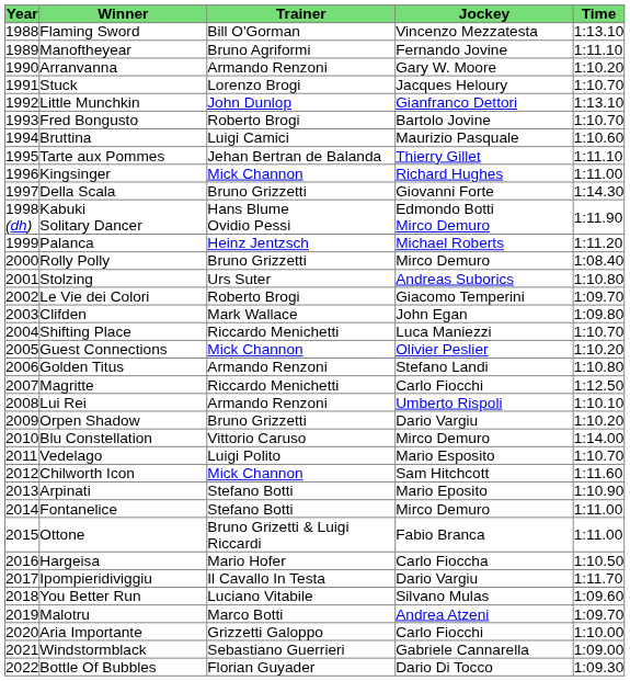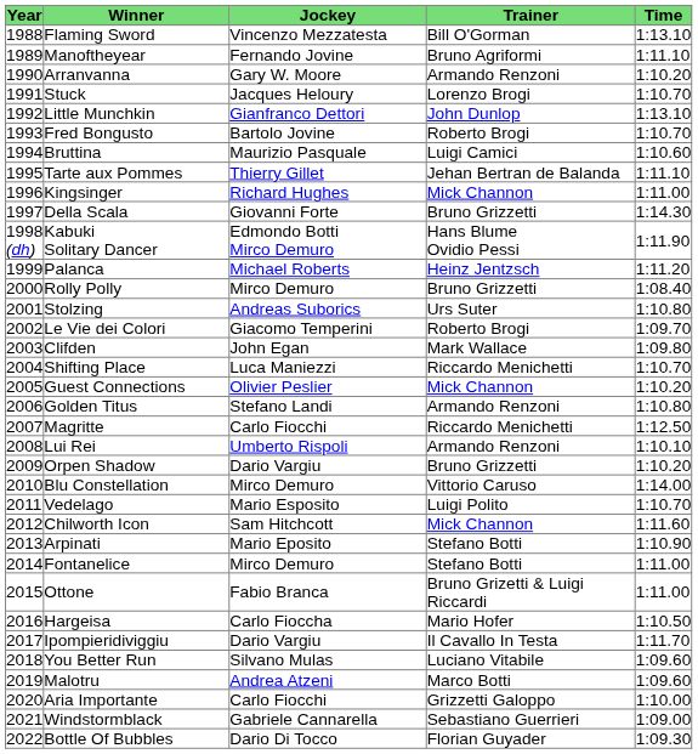 <table class = "sortable" | border="1" cellpadding="0" style="border-collapse: collapse; font-size:90%">
 <tr bgcolor="#77dd77" align="center">
 <th>Year</th>
 <th>Winner</th>
+<th>Jockey</th>
 <th>Trainer</th>
-<th>Jockey</th>
 <th>Time</th>
 </tr>
 <tr>
 <td>1988</td>
 <td width=160px>Flaming Sword</td>
+<td width=170px>Vincenzo Mezzatesta</td>
 <td width=180px>Bill O'Gorman</td>
-<td width=170px>Vincenzo Mezzatesta</td>
 <td>1:13.10</td>
 </tr>
 <tr>
 <td>1989</td>
 <td>Manoftheyear</td>
+<td>Fernando Jovine</td>
 <td>Bruno Agriformi</td>
-<td>Fernando Jovine</td>
 <td>1:11.10</td>
 </tr>
 <tr>
 <td>1990</td>
 <td>Arranvanna</td>
+<td>Gary W. Moore</td>
 <td>Armando Renzoni</td>
-<td>Gary W. Moore</td>
 <td>1:10.20</td>
 </tr>
 <tr>
 <td>1991</td>
 <td>Stuck</td>
+<td>Jacques Heloury</td>
 <td>Lorenzo Brogi</td>
-<td>Jacques Heloury</td>
 <td>1:10.70</td>
 </tr>
 <tr>
 <td>1992</td>
 <td>Little Munchkin</td>
+<td><a href='#'>Gianfranco Dettori</a></td>
 <td><a href='#'>John Dunlop</a></td>
-<td><a href='#'>Gianfranco Dettori</a></td>
 <td>1:13.10</td>
 </tr>
 <tr>
 <td>1993</td>
 <td>Fred Bongusto</td>
+<td>Bartolo Jovine</td>
 <td>Roberto Brogi</td>
-<td>Bartolo Jovine</td>
 <td>1:10.70</td>
 </tr>
 <tr>
 <td>1994</td>
 <td>Bruttina</td>
+<td>Maurizio Pasquale</td>
 <td>Luigi Camici</td>
-<td>Maurizio Pasquale</td>
 <td>1:10.60</td>
 </tr>
 <tr>
 <td>1995</td>
 <td>Tarte aux Pommes</td>
+<td><a href='#'>Thierry Gillet</a></td>
 <td>Jehan Bertran de Balanda</td>
-<td><a href='#'>Thierry Gillet</a></td>
 <td>1:11.10</td>
 </tr>
 <tr>
 <td>1996</td>
 <td>Kingsinger</td>
+<td><a href='#'>Richard Hughes</a></td>
 <td><a href='#'>Mick Channon</a></td>
-<td><a href='#'>Richard Hughes</a></td>
 <td>1:11.00</td>
 </tr>
 <tr>
 <td>1997</td>
 <td>Della Scala</td>
+<td>Giovanni Forte</td>
 <td>Bruno Grizzetti</td>
-<td>Giovanni Forte</td>
 <td>1:14.30</td>
 </tr>
 <tr>
 <td>1998<br><em>(<a href='#'>dh</a>)</em></td>
 <td>Kabuki<br>Solitary Dancer</td>
+<td>Edmondo Botti<br><a href='#'>Mirco Demuro</a></td>
 <td>Hans Blume<br>Ovidio Pessi</td>
-<td>Edmondo Botti<br><a href='#'>Mirco Demuro</a></td>
 <td>1:11.90</td>
 </tr>
 <tr>
 <td>1999</td>
 <td>Palanca</td>
+<td><a href='#'>Michael Roberts</a></td>
 <td><a href='#'>Heinz Jentzsch</a></td>
-<td><a href='#'>Michael Roberts</a></td>
 <td>1:11.20</td>
 </tr>
 <tr>
 <td>2000</td>
 <td>Rolly Polly</td>
+<td>Mirco Demuro</td>
 <td>Bruno Grizzetti</td>
-<td>Mirco Demuro</td>
 <td>1:08.40</td>
 </tr>
 <tr>
 <td>2001</td>
 <td>Stolzing</td>
+<td><a href='#'>Andreas Suborics</a></td>
 <td>Urs Suter</td>
-<td><a href='#'>Andreas Suborics</a></td>
 <td>1:10.80</td>
 </tr>
 <tr>
 <td>2002</td>
 <td>Le Vie dei Colori</td>
+<td>Giacomo Temperini</td>
 <td>Roberto Brogi</td>
-<td>Giacomo Temperini</td>
 <td>1:09.70</td>
 </tr>
 <tr>
 <td>2003</td>
 <td>Clifden</td>
+<td>John Egan</td>
 <td>Mark Wallace</td>
-<td>John Egan</td>
 <td>1:09.80</td>
 </tr>
 <tr>
 <td>2004</td>
 <td>Shifting Place </td>
+<td>Luca Maniezzi</td>
 <td>Riccardo Menichetti</td>
-<td>Luca Maniezzi</td>
 <td>1:10.70</td>
 </tr>
 <tr>
 <td>2005</td>
 <td>Guest Connections</td>
+<td><a href='#'>Olivier Peslier</a></td>
 <td><a href='#'>Mick Channon</a></td>
-<td><a href='#'>Olivier Peslier</a></td>
 <td>1:10.20</td>
 </tr>
 <tr>
 <td>2006</td>
 <td>Golden Titus</td>
+<td>Stefano Landi</td>
 <td>Armando Renzoni</td>
-<td>Stefano Landi</td>
 <td>1:10.80</td>
 </tr>
 <tr>
 <td>2007</td>
 <td>Magritte</td>
+<td>Carlo Fiocchi</td>
 <td>Riccardo Menichetti</td>
-<td>Carlo Fiocchi</td>
 <td>1:12.50</td>
 </tr>
 <tr>
 <td>2008</td>
 <td>Lui Rei</td>
+<td><a href='#'>Umberto Rispoli</a></td>
 <td>Armando Renzoni</td>
-<td><a href='#'>Umberto Rispoli</a></td>
 <td>1:10.10</td>
 </tr>
 <tr>
 <td>2009</td>
 <td>Orpen Shadow</td>
+<td>Dario Vargiu</td>
 <td>Bruno Grizzetti</td>
-<td>Dario Vargiu</td>
 <td>1:10.20</td>
 </tr>
 <tr>
 <td>2010</td>
 <td>Blu Constellation</td>
+<td>Mirco Demuro</td>
 <td>Vittorio Caruso</td>
-<td>Mirco Demuro</td>
 <td>1:14.00</td>
 </tr>
 <tr>
 <td>2011</td>
 <td>Vedelago</td>
+<td>Mario Esposito</td>
 <td>Luigi Polito</td>
-<td>Mario Esposito</td>
 <td>1:10.70</td>
 </tr>
 <tr>
 <td>2012</td>
 <td>Chilworth Icon</td>
+<td>Sam Hitchcott</td>
 <td><a href='#'>Mick Channon</a></td>
-<td>Sam Hitchcott</td>
 <td>1:11.60</td>
 </tr>
 <tr>
 <td>2013</td>
 <td>Arpinati</td>
+<td>Mario Eposito</td>
 <td>Stefano Botti</td>
-<td>Mario Eposito</td>
 <td>1:10.90</td>
 </tr>
 <tr>
 <td>2014</td>
 <td>Fontanelice</td>
+<td>Mirco Demuro</td>
 <td>Stefano Botti</td>
-<td>Mirco Demuro</td>
 <td>1:11.00</td>
 </tr>
 <tr>
 <td>2015</td>
 <td>Ottone</td>
+<td>Fabio Branca</td>
 <td>Bruno Grizetti & Luigi Riccardi</td>
-<td>Fabio Branca</td>
 <td>1:11.00</td>
 </tr>
 <tr>
 <td>2016</td>
 <td>Hargeisa</td>
+<td>Carlo Fioccha</td>
 <td>Mario Hofer</td>
-<td>Carlo Fioccha</td>
 <td>1:10.50</td>
 </tr>
 <tr>
 <td>2017</td>
 <td>Ipompieridiviggiu</td>
+<td>Dario Vargiu</td>
 <td>Il Cavallo In Testa</td>
-<td>Dario Vargiu</td>
 <td>1:11.70</td>
 </tr>
 <tr>
 <td>2018</td>
 <td>You Better Run</td>
+<td>Silvano Mulas</td>
 <td>Luciano Vitabile</td>
-<td>Silvano Mulas</td>
 <td>1:09.60</td>
 </tr>
 <tr>
 <td>2019</td>
 <td>Malotru</td>
+<td><a href='#'>Andrea Atzeni</a></td>
 <td>Marco Botti</td>
-<td><a href='#'>Andrea Atzeni</a></td>
-<td>1:09.70</td>
+<td>1:09.60</td>
 </tr>
 <tr>
 <td>2020</td>
 <td>Aria Importante</td>
+<td>Carlo Fiocchi</td>
 <td>Grizzetti Galoppo</td>
-<td>Carlo Fiocchi</td>
 <td>1:10.00</td>
 </tr>
 <tr>
 <td>2021</td>
 <td>Windstormblack</td>
+<td>Gabriele Cannarella</td>
 <td>Sebastiano Guerrieri</td>
-<td>Gabriele Cannarella</td>
 <td>1:09.00</td>
 </tr>
 <tr>
 <td>2022</td>
 <td>Bottle Of Bubbles</td>
+<td>Dario Di Tocco</td>
 <td>Florian Guyader</td>
-<td>Dario Di Tocco</td>
 <td>1:09.30</td>
 </tr>
 </table>
